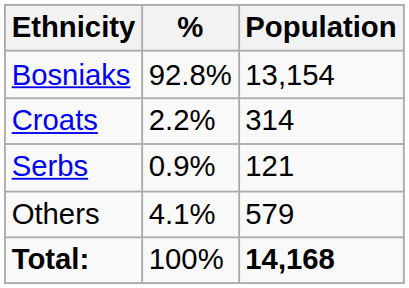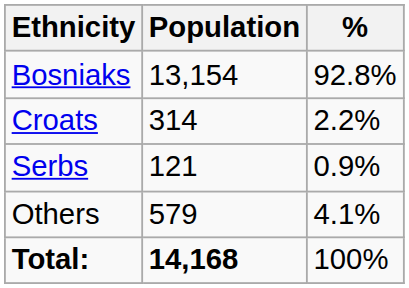 <table class="wikitable sortable" border="1">
 <tr>
 <th>Ethnicity</th>
+<th>Population</th>
 <th>%</th>
-<th>Population</th>
 </tr>
 <tr>
 <td><a href='#'>Bosniaks</a></td>
+<td>13,154</td>
 <td>92.8%</td>
-<td>13,154</td>
 </tr>
 <tr>
 <td><a href='#'>Croats</a></td>
+<td>314</td>
 <td>2.2%</td>
-<td>314</td>
 </tr>
 <tr>
 <td><a href='#'>Serbs</a></td>
+<td>121</td>
 <td>0.9%</td>
-<td>121</td>
 </tr>
 <tr>
 <td>Others</td>
+<td>579</td>
 <td>4.1%</td>
-<td>579</td>
 </tr>
 <tr>
 <td><strong>Total:</strong></td>
+<td><strong>14,168</strong></td>
 <td>100%</td>
-<td><strong>14,168</strong></td>
 </tr>
 </table>
